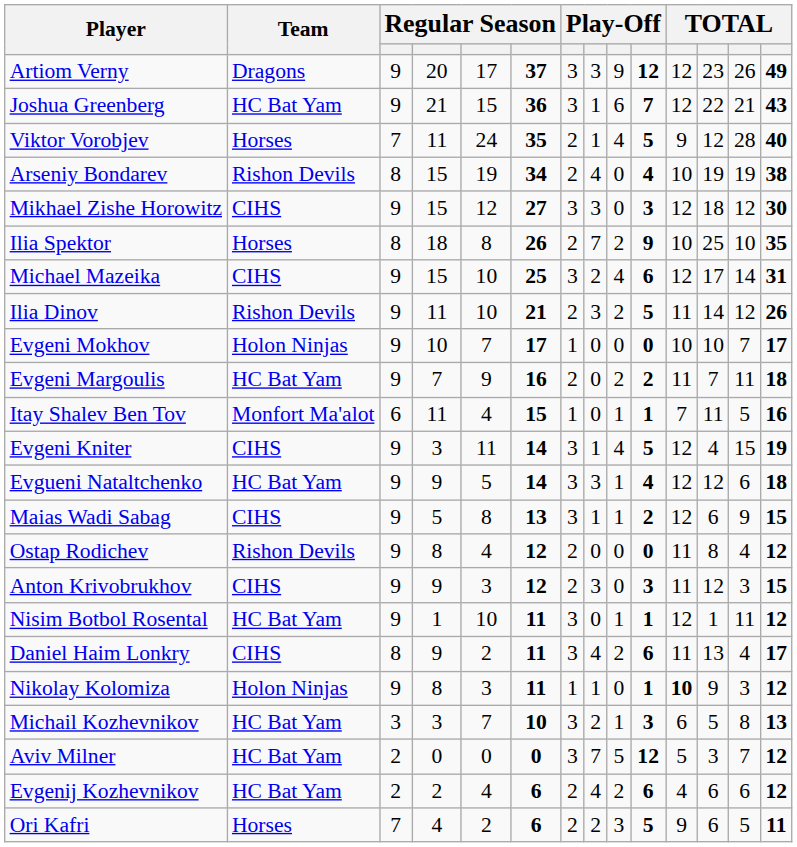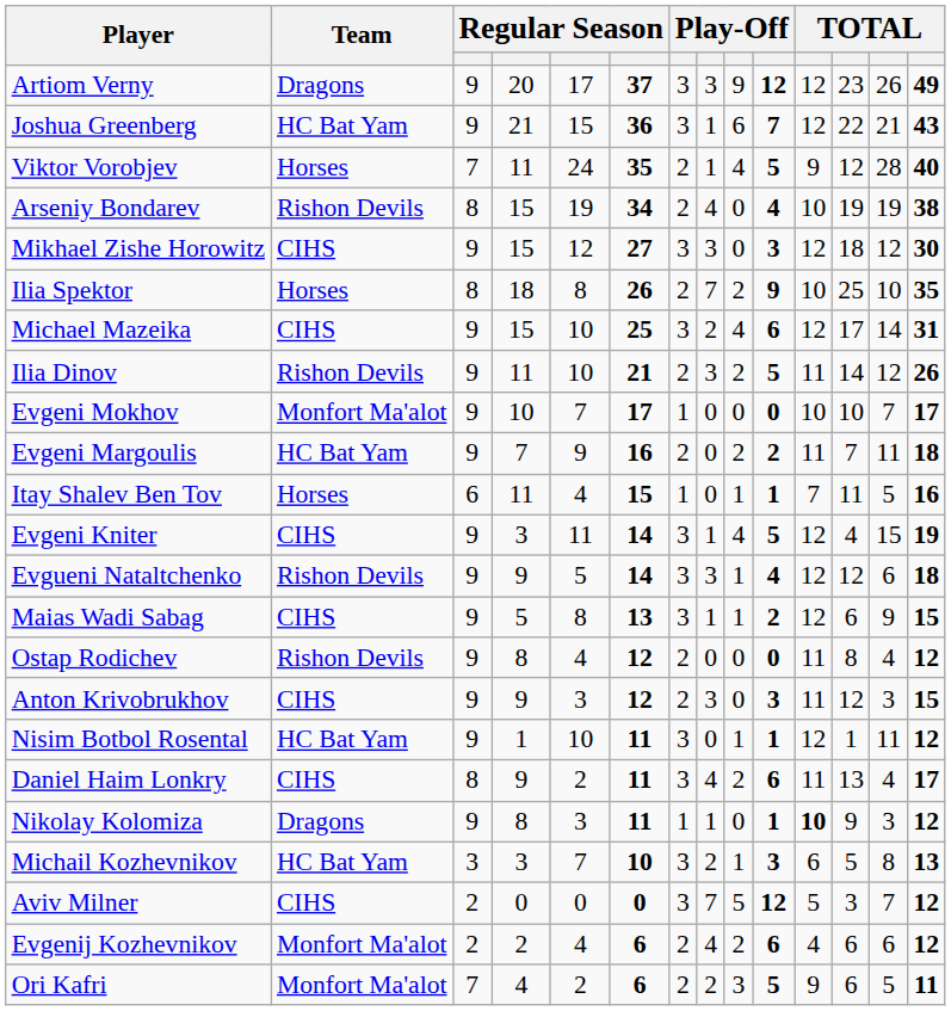 <table class="wikitable sortable">
 <tr>
 <th width: 10em rowspan=2>Player</th>
 <th width: 10em rowspan=2>Team</th>
 <th align=center colspan=4><big><strong>Regular Season</strong></big></th>
 <th align=center colspan=4><big><strong>Play-Off</strong></big></th>
 <th align=center colspan=4><big><strong>TOTAL</strong></big></th>
 </tr>
 <tr bgcolor="#dddddd">
 <th width: 4em></th>
 <th width: 4em></th>
 <th width: 4em></th>
 <th width: 4em></th>
 <th width: 4em></th>
 <th width: 4em></th>
 <th width: 4em></th>
 <th width: 4em></th>
 <th width: 4em></th>
 <th width: 4em></th>
 <th width: 4em></th>
 <th width: 4em></th>
 </tr>
 <tr style="text-align:center;">
 <td style="text-align:left;"><a href='#'>Artiom Verny</a></td>
 <td style="text-align:left;"><a href='#'>Dragons</a></td>
 <td>9</td>
 <td>20</td>
 <td>17</td>
 <td><strong>37</strong></td>
 <td>3</td>
 <td>3</td>
 <td>9</td>
 <td><strong>12</strong></td>
 <td>12</td>
 <td>23</td>
 <td>26</td>
 <td><strong>49</strong></td>
 </tr>
 <tr style="text-align:center;">
 <td style="text-align:left;"><a href='#'>Joshua Greenberg</a></td>
 <td style="text-align:left;"><a href='#'>HC Bat Yam</a></td>
 <td>9</td>
 <td>21</td>
 <td>15</td>
 <td><strong>36</strong></td>
 <td>3</td>
 <td>1</td>
 <td>6</td>
 <td><strong>7</strong></td>
 <td>12</td>
 <td>22</td>
 <td>21</td>
 <td><strong>43</strong></td>
 </tr>
 <tr style="text-align:center;">
 <td style="text-align:left;"><a href='#'>Viktor Vorobjev</a></td>
 <td style="text-align:left;"><a href='#'>Horses</a></td>
 <td>7</td>
 <td>11</td>
 <td>24</td>
 <td><strong>35</strong></td>
 <td>2</td>
 <td>1</td>
 <td>4</td>
 <td><strong>5</strong></td>
 <td>9</td>
 <td>12</td>
 <td>28</td>
 <td><strong>40</strong></td>
 </tr>
 <tr style="text-align:center;">
 <td style="text-align:left;"><a href='#'>Arseniy Bondarev</a></td>
 <td style="text-align:left;"><a href='#'>Rishon Devils</a></td>
 <td>8</td>
 <td>15</td>
 <td>19</td>
 <td><strong>34</strong></td>
 <td>2</td>
 <td>4</td>
 <td>0</td>
 <td><strong>4</strong></td>
 <td>10</td>
 <td>19</td>
 <td>19</td>
 <td><strong>38</strong></td>
 </tr>
 <tr style="text-align:center;">
 <td style="text-align:left;"><a href='#'>Mikhael Zishe Horowitz</a></td>
 <td style="text-align:left;"><a href='#'>CIHS</a></td>
 <td>9</td>
 <td>15</td>
 <td>12</td>
 <td><strong>27</strong></td>
 <td>3</td>
 <td>3</td>
 <td>0</td>
 <td><strong>3</strong></td>
 <td>12</td>
 <td>18</td>
 <td>12</td>
 <td><strong>30</strong></td>
 </tr>
 <tr style="text-align:center;">
 <td style="text-align:left;"><a href='#'>Ilia Spektor</a></td>
 <td style="text-align:left;"><a href='#'>Horses</a></td>
 <td>8</td>
 <td>18</td>
 <td>8</td>
 <td><strong>26</strong></td>
 <td>2</td>
 <td>7</td>
 <td>2</td>
 <td><strong>9</strong></td>
 <td>10</td>
 <td>25</td>
 <td>10</td>
 <td><strong>35</strong></td>
 </tr>
 <tr style="text-align:center;">
 <td style="text-align:left;"><a href='#'>Michael Mazeika</a></td>
 <td style="text-align:left;"><a href='#'>CIHS</a></td>
 <td>9</td>
 <td>15</td>
 <td>10</td>
 <td><strong>25</strong></td>
 <td>3</td>
 <td>2</td>
 <td>4</td>
 <td><strong>6</strong></td>
 <td>12</td>
 <td>17</td>
 <td>14</td>
 <td><strong>31</strong></td>
 </tr>
 <tr style="text-align:center;">
 <td style="text-align:left;"><a href='#'>Ilia Dinov</a></td>
 <td style="text-align:left;"><a href='#'>Rishon Devils</a></td>
 <td>9</td>
 <td>11</td>
 <td>10</td>
 <td><strong>21</strong></td>
 <td>2</td>
 <td>3</td>
 <td>2</td>
 <td><strong>5</strong></td>
 <td>11</td>
 <td>14</td>
 <td>12</td>
 <td><strong>26</strong></td>
 </tr>
 <tr style="text-align:center;">
 <td style="text-align:left;"><a href='#'>Evgeni Mokhov</a></td>
-<td style="text-align:left;"><a href='#'>Holon Ninjas</a></td>
+<td style="text-align:left;"><a href='#'>Monfort Ma'alot</a></td>
 <td>9</td>
 <td>10</td>
 <td>7</td>
 <td><strong>17</strong></td>
 <td>1</td>
 <td>0</td>
 <td>0</td>
 <td><strong>0</strong></td>
 <td>10</td>
 <td>10</td>
 <td>7</td>
 <td><strong>17</strong></td>
 </tr>
 <tr style="text-align:center;">
 <td style="text-align:left;"><a href='#'>Evgeni Margoulis</a></td>
 <td style="text-align:left;"><a href='#'>HC Bat Yam</a></td>
 <td>9</td>
 <td>7</td>
 <td>9</td>
 <td><strong>16</strong></td>
 <td>2</td>
 <td>0</td>
 <td>2</td>
 <td><strong>2</strong></td>
 <td>11</td>
 <td>7</td>
 <td>11</td>
 <td><strong>18</strong></td>
 </tr>
 <tr style="text-align:center;">
 <td style="text-align:left;"><a href='#'>Itay Shalev Ben Tov</a></td>
-<td style="text-align:left;"><a href='#'>Monfort Ma'alot</a></td>
+<td style="text-align:left;"><a href='#'>Horses</a></td>
 <td>6</td>
 <td>11</td>
 <td>4</td>
 <td><strong>15</strong></td>
 <td>1</td>
 <td>0</td>
 <td>1</td>
 <td><strong>1</strong></td>
 <td>7</td>
 <td>11</td>
 <td>5</td>
 <td><strong>16</strong></td>
 </tr>
 <tr style="text-align:center;">
 <td style="text-align:left;"><a href='#'>Evgeni Kniter</a></td>
 <td style="text-align:left;"><a href='#'>CIHS</a></td>
 <td>9</td>
 <td>3</td>
 <td>11</td>
 <td><strong>14</strong></td>
 <td>3</td>
 <td>1</td>
 <td>4</td>
 <td><strong>5</strong></td>
 <td>12</td>
 <td>4</td>
 <td>15</td>
 <td><strong>19</strong></td>
 </tr>
 <tr style="text-align:center;">
 <td style="text-align:left;"><a href='#'>Evgueni Nataltchenko</a></td>
-<td style="text-align:left;"><a href='#'>HC Bat Yam</a></td>
+<td style="text-align:left;"><a href='#'>Rishon Devils</a></td>
 <td>9</td>
 <td>9</td>
 <td>5</td>
 <td><strong>14</strong></td>
 <td>3</td>
 <td>3</td>
 <td>1</td>
 <td><strong>4</strong></td>
 <td>12</td>
 <td>12</td>
 <td>6</td>
 <td><strong>18</strong></td>
 </tr>
 <tr style="text-align:center;">
 <td style="text-align:left;"><a href='#'>Maias Wadi Sabag</a></td>
 <td style="text-align:left;"><a href='#'>CIHS</a></td>
 <td>9</td>
 <td>5</td>
 <td>8</td>
 <td><strong>13</strong></td>
 <td>3</td>
 <td>1</td>
 <td>1</td>
 <td><strong>2</strong></td>
 <td>12</td>
 <td>6</td>
 <td>9</td>
 <td><strong>15</strong></td>
 </tr>
 <tr style="text-align:center;">
 <td style="text-align:left;"><a href='#'>Ostap Rodichev</a></td>
 <td style="text-align:left;"><a href='#'>Rishon Devils</a></td>
 <td>9</td>
 <td>8</td>
 <td>4</td>
 <td><strong>12</strong></td>
 <td>2</td>
 <td>0</td>
 <td>0</td>
 <td><strong>0</strong></td>
 <td>11</td>
 <td>8</td>
 <td>4</td>
 <td><strong>12</strong></td>
 </tr>
 <tr style="text-align:center;">
 <td style="text-align:left;"><a href='#'>Anton Krivobrukhov</a></td>
 <td style="text-align:left;"><a href='#'>CIHS</a></td>
 <td>9</td>
 <td>9</td>
 <td>3</td>
 <td><strong>12</strong></td>
 <td>2</td>
 <td>3</td>
 <td>0</td>
 <td><strong>3</strong></td>
 <td>11</td>
 <td>12</td>
 <td>3</td>
 <td><strong>15</strong></td>
 </tr>
 <tr style="text-align:center;">
 <td style="text-align:left;"><a href='#'>Nisim Botbol Rosental</a></td>
 <td style="text-align:left;"><a href='#'>HC Bat Yam</a></td>
 <td>9</td>
 <td>1</td>
 <td>10</td>
 <td><strong>11</strong></td>
 <td>3</td>
 <td>0</td>
 <td>1</td>
 <td><strong>1</strong></td>
 <td>12</td>
 <td>1</td>
 <td>11</td>
 <td><strong>12</strong></td>
 </tr>
 <tr style="text-align:center;">
 <td style="text-align:left;"><a href='#'>Daniel Haim Lonkry</a></td>
 <td style="text-align:left;"><a href='#'>CIHS</a></td>
 <td>8</td>
 <td>9</td>
 <td>2</td>
 <td><strong>11</strong></td>
 <td>3</td>
 <td>4</td>
 <td>2</td>
 <td><strong>6</strong></td>
 <td>11</td>
 <td>13</td>
 <td>4</td>
 <td><strong>17</strong></td>
 </tr>
 <tr style="text-align:center;">
 <td style="text-align:left;"><a href='#'>Nikolay Kolomiza</a></td>
-<td style="text-align:left;"><a href='#'>Holon Ninjas</a></td>
+<td style="text-align:left;"><a href='#'>Dragons</a></td>
 <td>9</td>
 <td>8</td>
 <td>3</td>
 <td><strong>11</strong></td>
 <td>1</td>
 <td>1</td>
 <td>0</td>
 <td><strong>1</strong></td>
 <td><strong>10</strong></td>
 <td>9</td>
 <td>3</td>
 <td><strong>12</strong></td>
 </tr>
 <tr style="text-align:center;">
 <td style="text-align:left;"><a href='#'>Michail Kozhevnikov</a></td>
 <td style="text-align:left;"><a href='#'>HC Bat Yam</a></td>
 <td>3</td>
 <td>3</td>
 <td>7</td>
 <td><strong>10</strong></td>
 <td>3</td>
 <td>2</td>
 <td>1</td>
 <td><strong>3</strong></td>
 <td>6</td>
 <td>5</td>
 <td>8</td>
 <td><strong>13</strong></td>
 </tr>
 <tr style="text-align:center;">
 <td style="text-align:left;"><a href='#'>Aviv Milner</a></td>
-<td style="text-align:left;"><a href='#'>HC Bat Yam</a></td>
+<td style="text-align:left;"><a href='#'>CIHS</a></td>
 <td>2</td>
 <td>0</td>
 <td>0</td>
 <td><strong>0</strong></td>
 <td>3</td>
 <td>7</td>
 <td>5</td>
 <td><strong>12</strong></td>
 <td>5</td>
 <td>3</td>
 <td>7</td>
 <td><strong>12</strong></td>
 </tr>
 <tr style="text-align:center;">
 <td style="text-align:left;"><a href='#'>Evgenij Kozhevnikov</a></td>
-<td style="text-align:left;"><a href='#'>HC Bat Yam</a></td>
+<td style="text-align:left;"><a href='#'>Monfort Ma'alot</a></td>
 <td>2</td>
 <td>2</td>
 <td>4</td>
 <td><strong>6</strong></td>
 <td>2</td>
 <td>4</td>
 <td>2</td>
 <td><strong>6</strong></td>
 <td>4</td>
 <td>6</td>
 <td>6</td>
 <td><strong>12</strong></td>
 </tr>
 <tr style="text-align:center;">
 <td style="text-align:left;"><a href='#'>Ori Kafri</a></td>
-<td style="text-align:left;"><a href='#'>Horses</a></td>
+<td style="text-align:left;"><a href='#'>Monfort Ma'alot</a></td>
 <td>7</td>
 <td>4</td>
 <td>2</td>
 <td><strong>6</strong></td>
 <td>2</td>
 <td>2</td>
 <td>3</td>
 <td><strong>5</strong></td>
 <td>9</td>
 <td>6</td>
 <td>5</td>
 <td><strong>11</strong></td>
 </tr>
 </table>
